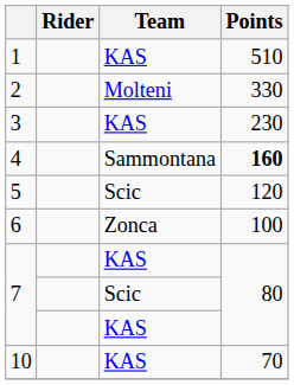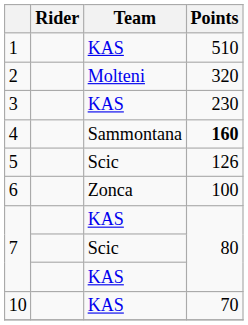 <table class="wikitable">
 <tr>
 <th></th>
 <th>Rider</th>
 <th>Team</th>
 <th>Points</th>
 </tr>
 <tr>
 <td>1</td>
 <td> </td>
 <td><a href='#'>KAS</a></td>
 <td align=right>510</td>
 </tr>
 <tr>
 <td>2</td>
 <td> </td>
 <td><a href='#'>Molteni</a></td>
-<td align=right>330</td>
+<td align=right>320</td>
 </tr>
 <tr>
 <td>3</td>
 <td></td>
 <td><a href='#'>KAS</a></td>
 <td align=right>230</td>
 </tr>
 <tr>
 <td>4</td>
 <td></td>
 <td>Sammontana</td>
 <td align=right><strong>160</strong></td>
 </tr>
 <tr>
 <td>5</td>
 <td></td>
 <td>Scic</td>
-<td align=right>120</td>
+<td align=right>126</td>
 </tr>
 <tr>
 <td>6</td>
 <td></td>
 <td>Zonca</td>
 <td align=right>100</td>
 </tr>
 <tr>
 <td rowspan="3">7</td>
 <td></td>
 <td><a href='#'>KAS</a></td>
 <td align=right rowspan="3">80</td>
 </tr>
 <tr>
 <td></td>
 <td>Scic</td>
 </tr>
 <tr>
 <td></td>
 <td><a href='#'>KAS</a></td>
 </tr>
 <tr>
 <td>10</td>
 <td></td>
 <td><a href='#'>KAS</a></td>
 <td align=right>70</td>
 </tr>
 <tr>
 </tr>
 </table>
